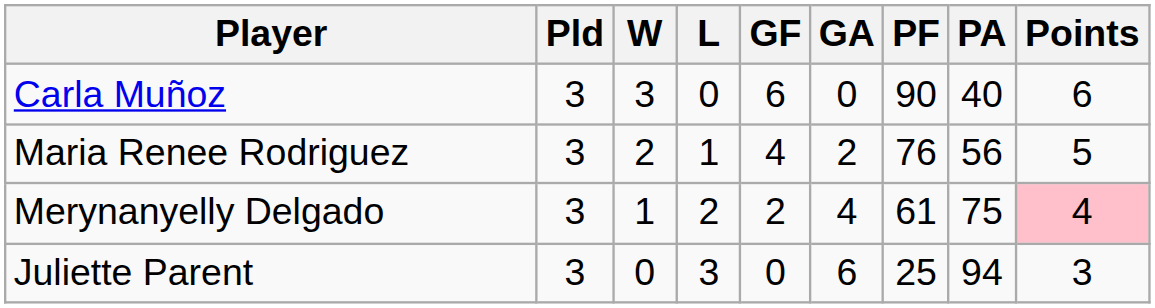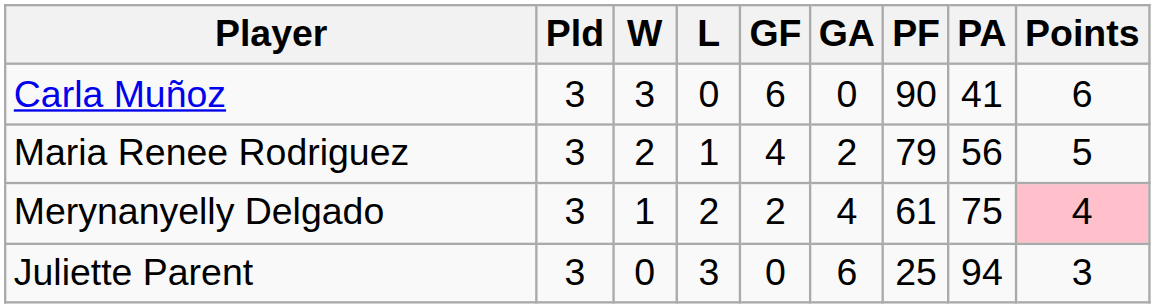 <table class=wikitable style="text-align:center">
 <tr>
 <th width=220>Player</th>
 <th width=20>Pld</th>
 <th width=20>W</th>
 <th width=20>L</th>
 <th width=20>GF</th>
 <th width=20>GA</th>
 <th width=20>PF</th>
 <th width=20>PA</th>
 <th width=50>Points</th>
 </tr>
 <tr>
 <td align=left> <a href='#'>Carla Muñoz</a></td>
 <td>3</td>
 <td>3</td>
 <td>0</td>
 <td>6</td>
 <td>0</td>
 <td>90</td>
-<td>40</td>
+<td>41</td>
 <td>6</td>
 </tr>
 <tr>
 <td align=left> Maria Renee Rodriguez</td>
 <td>3</td>
 <td>2</td>
 <td>1</td>
 <td>4</td>
 <td>2</td>
-<td>76</td>
+<td>79</td>
 <td>56</td>
 <td>5</td>
 </tr>
 <tr>
 <td align=left> Merynanyelly Delgado</td>
 <td>3</td>
 <td>1</td>
 <td>2</td>
 <td>2</td>
 <td>4</td>
 <td>61</td>
 <td>75</td>
 <td style="background: pink;">4</td>
 </tr>
 <tr>
 <td align=left> Juliette Parent</td>
 <td>3</td>
 <td>0</td>
 <td>3</td>
 <td>0</td>
 <td>6</td>
 <td>25</td>
 <td>94</td>
 <td>3</td>
 </tr>
 </table>
